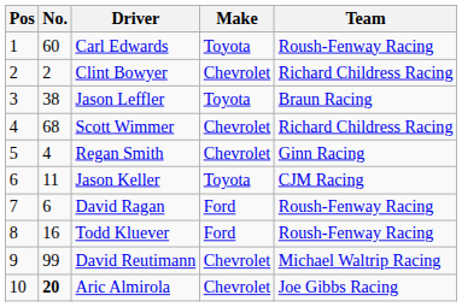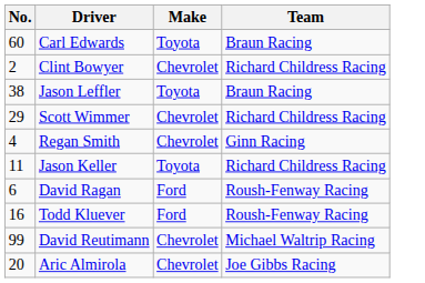 <table class="wikitable">
 <tr>
-<th>Pos</th>
 <th>No.</th>
 <th>Driver</th>
 <th>Make</th>
 <th>Team</th>
 </tr>
 <tr>
-<td>1</td>
 <td>60</td>
 <td><a href='#'>Carl Edwards</a></td>
 <td><a href='#'>Toyota</a></td>
-<td><a href='#'>Roush-Fenway Racing</a></td>
+<td><a href='#'>Braun Racing</a></td>
 </tr>
 <tr>
-<td>2</td>
 <td>2</td>
 <td><a href='#'>Clint Bowyer</a></td>
 <td><a href='#'>Chevrolet</a></td>
 <td><a href='#'>Richard Childress Racing</a></td>
 </tr>
 <tr>
-<td>3</td>
 <td>38</td>
 <td><a href='#'>Jason Leffler</a></td>
 <td><a href='#'>Toyota</a></td>
 <td><a href='#'>Braun Racing</a></td>
 </tr>
 <tr>
-<td>4</td>
-<td>68</td>
+<td>29</td>
 <td><a href='#'>Scott Wimmer</a></td>
 <td><a href='#'>Chevrolet</a></td>
 <td><a href='#'>Richard Childress Racing</a></td>
 </tr>
 <tr>
-<td>5</td>
 <td>4</td>
 <td><a href='#'>Regan Smith</a></td>
 <td><a href='#'>Chevrolet</a></td>
 <td><a href='#'>Ginn Racing</a></td>
 </tr>
 <tr>
-<td>6</td>
 <td>11</td>
 <td><a href='#'>Jason Keller</a></td>
 <td><a href='#'>Toyota</a></td>
-<td><a href='#'>CJM Racing</a></td>
+<td><a href='#'>Richard Childress Racing</a></td>
 </tr>
 <tr>
-<td>7</td>
 <td>6</td>
 <td><a href='#'>David Ragan</a></td>
 <td><a href='#'>Ford</a></td>
 <td><a href='#'>Roush-Fenway Racing</a></td>
 </tr>
 <tr>
-<td>8</td>
 <td>16</td>
 <td><a href='#'>Todd Kluever</a></td>
 <td><a href='#'>Ford</a></td>
 <td><a href='#'>Roush-Fenway Racing</a></td>
 </tr>
 <tr>
-<td>9</td>
 <td>99</td>
 <td><a href='#'>David Reutimann</a></td>
 <td><a href='#'>Chevrolet</a></td>
 <td><a href='#'>Michael Waltrip Racing</a></td>
 </tr>
 <tr>
-<td>10</td>
-<td><strong>20</strong></td>
+<td>20</td>
 <td><a href='#'>Aric Almirola</a></td>
 <td><a href='#'>Chevrolet</a></td>
 <td><a href='#'>Joe Gibbs Racing</a></td>
 </tr>
 </table>
